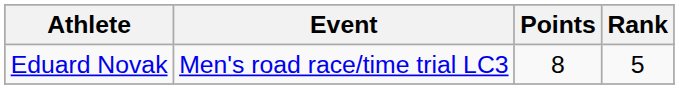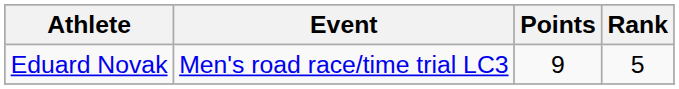 <table class=wikitable style="font-size:90%">
 <tr>
 <th>Athlete</th>
 <th>Event</th>
 <th>Points</th>
 <th>Rank</th>
 </tr>
 <tr>
 <td><a href='#'>Eduard Novak</a></td>
 <td><a href='#'>Men's road race/time trial LC3</a></td>
-<td style="text-align:center;">8</td>
+<td style="text-align:center;">9</td>
 <td style="text-align:center;">5</td>
 </tr>
 </table>
